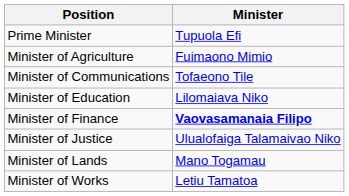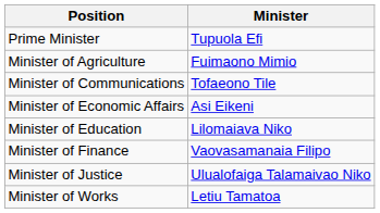 <table class=wikitable>
 <tr>
 <th>Position</th>
 <th>Minister</th>
 </tr>
 <tr>
 <td>Prime Minister</td>
 <td><a href='#'>Tupuola Efi</a></td>
 </tr>
 <tr>
 <td>Minister of Agriculture</td>
 <td><a href='#'>Fuimaono Mimio</a></td>
 </tr>
 <tr>
 <td>Minister of Communications</td>
 <td><a href='#'>Tofaeono Tile</a></td>
 </tr>
 <tr>
+<td>Minister of Economic Affairs</td>
+<td><a href='#'>Asi Eikeni</a></td>
+</tr>
+<tr>
 <td>Minister of Education</td>
 <td><a href='#'>Lilomaiava Niko</a></td>
 </tr>
 <tr>
 <td>Minister of Finance</td>
-<td><strong><a href='#'>Vaovasamanaia Filipo</a></strong></td>
+<td><a href='#'>Vaovasamanaia Filipo</a></td>
 </tr>
 <tr>
 <td>Minister of Justice</td>
 <td><a href='#'>Ulualofaiga Talamaivao Niko</a></td>
 </tr>
 <tr>
-<td>Minister of Lands</td>
-<td><a href='#'>Mano Togamau</a></td>
-</tr>
-<tr>
 <td>Minister of Works</td>
 <td><a href='#'>Letiu Tamatoa</a></td>
 </tr>
 </table>
